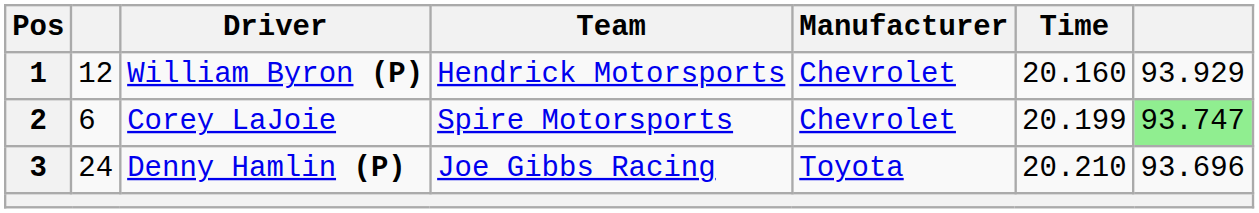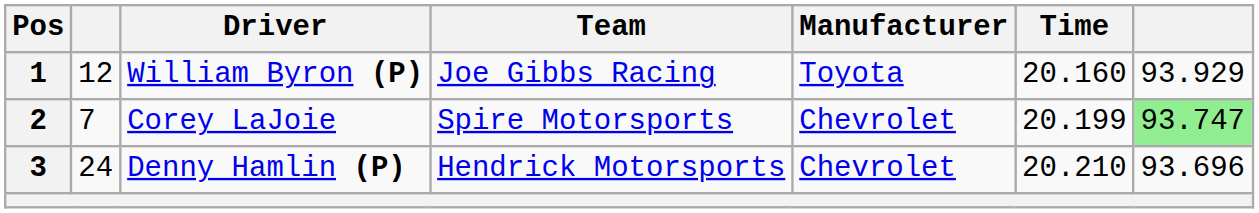 <table class="wikitable" style="font-size:95%">
 <tr>
 <th>Pos</th>
 <th></th>
 <th>Driver</th>
 <th>Team</th>
 <th>Manufacturer</th>
 <th>Time</th>
 <th></th>
 </tr>
 <tr>
 <th>1</th>
 <td>12</td>
 <td><a href='#'>William Byron</a> <strong>(P)</strong></td>
-<td><a href='#'>Hendrick Motorsports</a></td>
-<td><a href='#'>Chevrolet</a></td>
+<td><a href='#'>Joe Gibbs Racing</a></td>
+<td><a href='#'>Toyota</a></td>
 <td>20.160</td>
 <td>93.929</td>
 </tr>
 <tr>
 <th>2</th>
-<td>6</td>
+<td>7</td>
 <td><a href='#'>Corey LaJoie</a></td>
 <td><a href='#'>Spire Motorsports</a></td>
 <td><a href='#'>Chevrolet</a></td>
 <td>20.199</td>
 <td style="background: lightgreen;">93.747</td>
 </tr>
 <tr>
 <th>3</th>
 <td>24</td>
 <td><a href='#'>Denny Hamlin</a> <strong>(P)</strong></td>
-<td><a href='#'>Joe Gibbs Racing</a></td>
-<td><a href='#'>Toyota</a></td>
+<td><a href='#'>Hendrick Motorsports</a></td>
+<td><a href='#'>Chevrolet</a></td>
 <td>20.210</td>
 <td>93.696</td>
 </tr>
 <tr>
 <th colspan="7"></th>
 </tr>
 </table>
